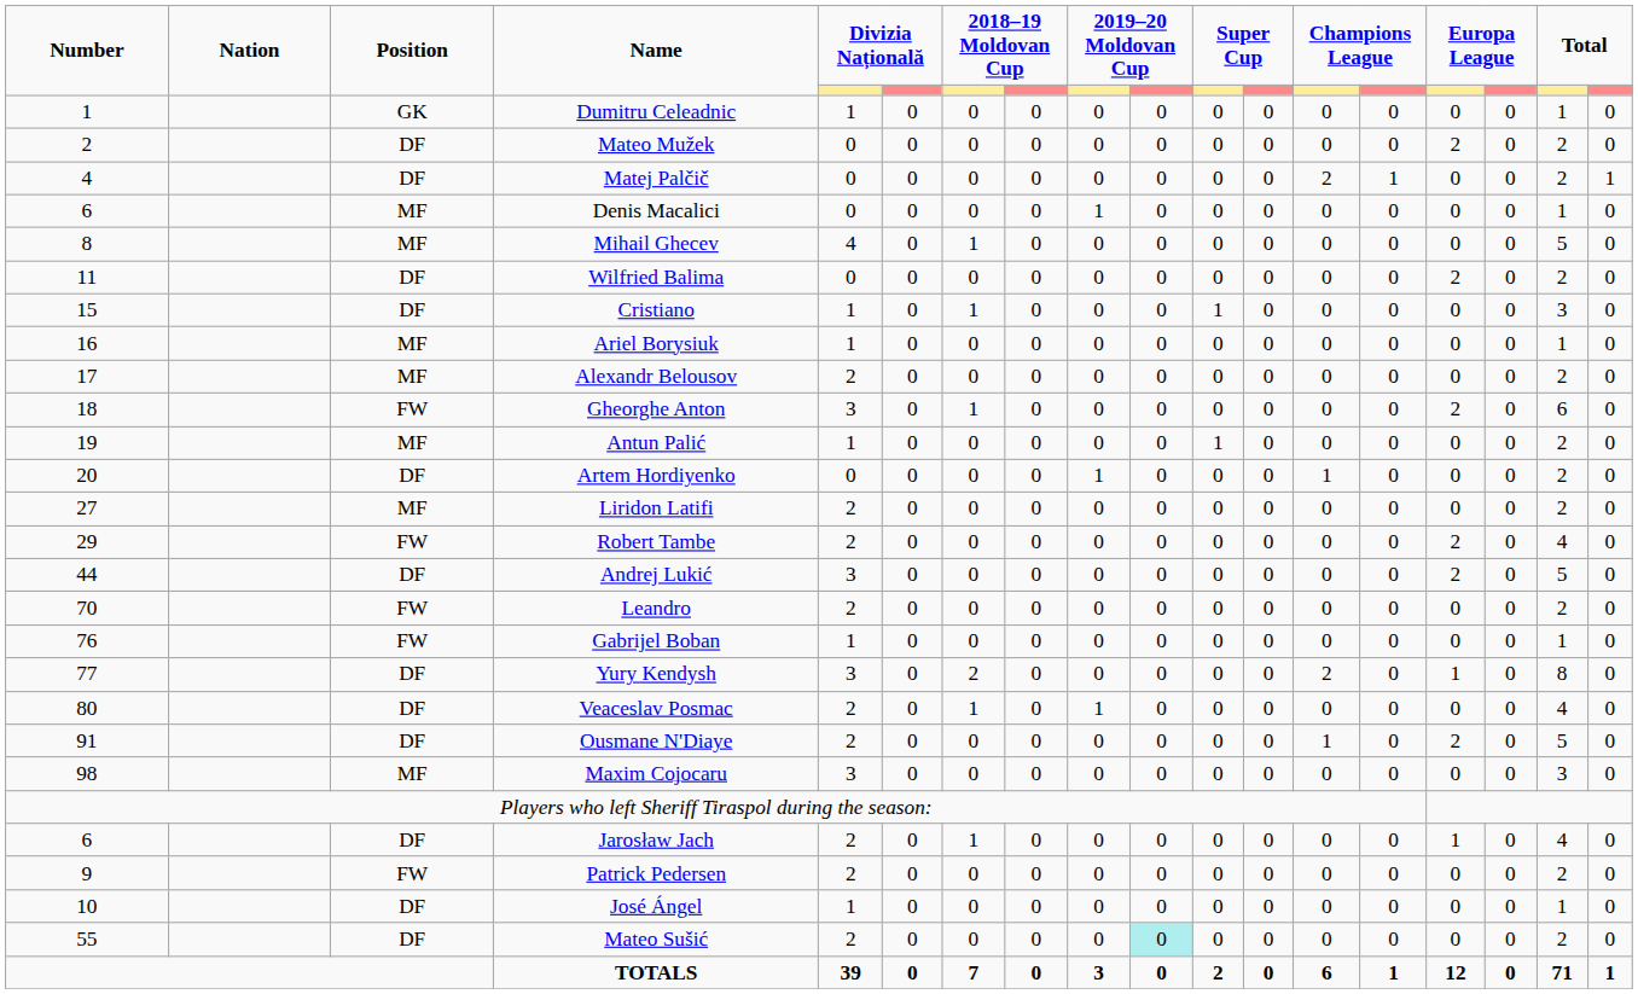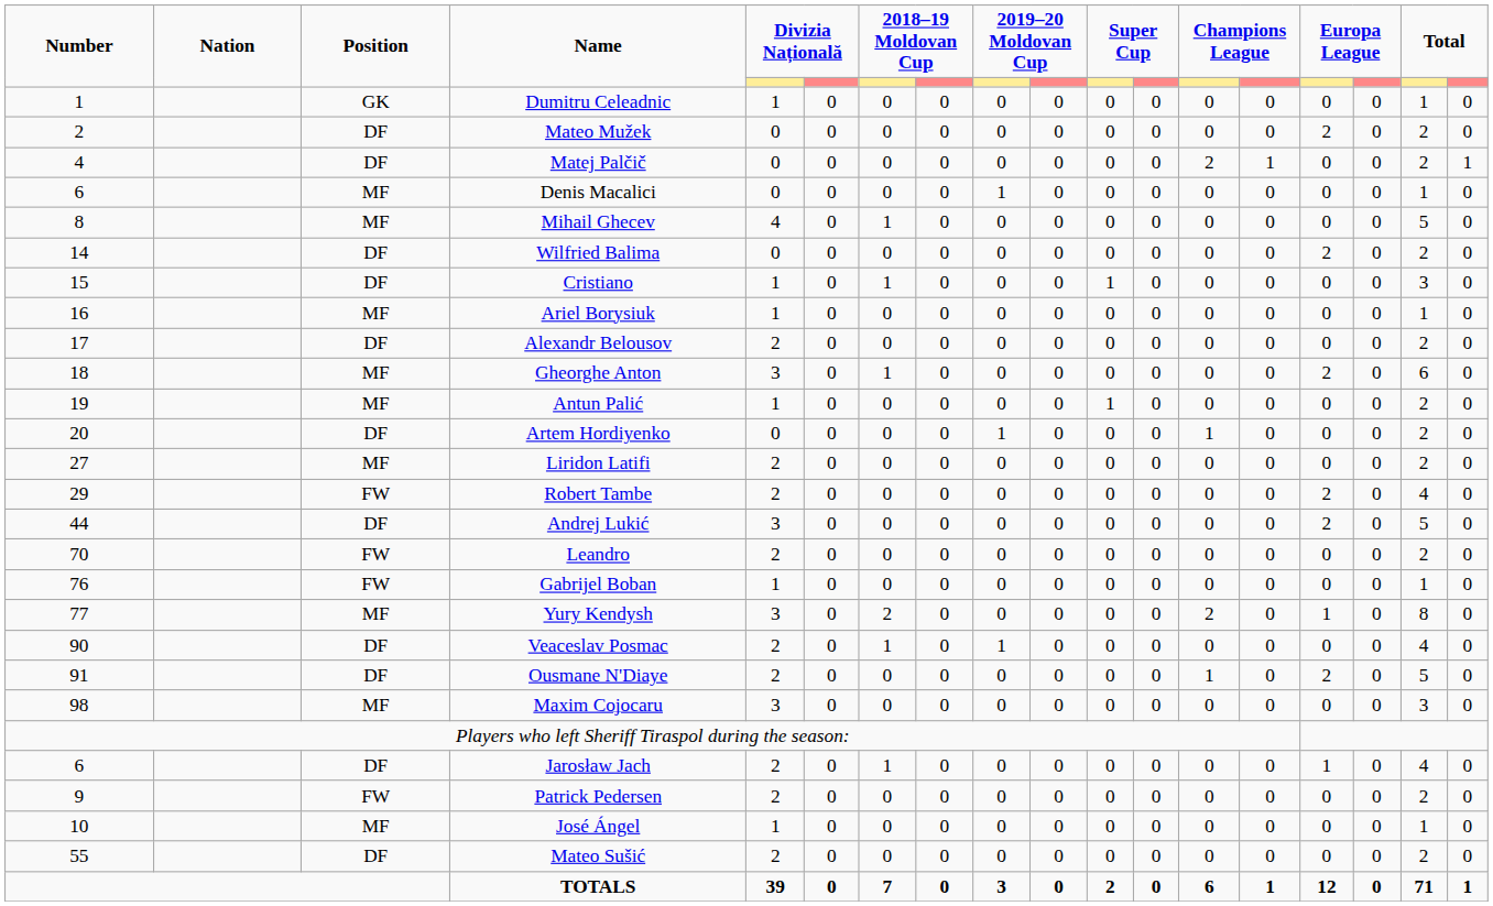 <table class="wikitable" style="font-size: 100%; text-align: center;">
 <tr>
 <td rowspan="2" width="10%" align="center"><strong>Number</strong></td>
 <td rowspan="2" width="10%" align="center"><strong>Nation</strong></td>
 <td rowspan="2" width="10%" align="center"><strong>Position</strong></td>
 <td rowspan="2" width="20%" align="center"><strong>Name</strong></td>
 <td colspan="2" align="center"><strong><a href='#'>Divizia Națională</a></strong></td>
 <td colspan="2" align="center"><strong><a href='#'>2018–19 Moldovan Cup</a></strong></td>
 <td colspan="2" align="center"><strong><a href='#'>2019–20 Moldovan Cup</a></strong></td>
 <td colspan="2" align="center"><strong><a href='#'>Super Cup</a></strong></td>
 <td colspan="2" align="center"><strong><a href='#'>Champions League</a></strong></td>
 <td colspan="2" align="center"><strong><a href='#'>Europa League</a></strong></td>
 <td colspan="2" align="center"><strong>Total</strong></td>
 </tr>
 <tr>
 <th width=60 style="background: #FFEE99"></th>
 <th width=60 style="background: #FF8888"></th>
 <th width=60 style="background: #FFEE99"></th>
 <th width=60 style="background: #FF8888"></th>
 <th width=60 style="background: #FFEE99"></th>
 <th width=60 style="background: #FF8888"></th>
 <th width=60 style="background: #FFEE99"></th>
 <th width=60 style="background: #FF8888"></th>
 <th width=60 style="background: #FFEE99"></th>
 <th width=60 style="background: #FF8888"></th>
 <th width=60 style="background: #FFEE99"></th>
 <th width=60 style="background: #FF8888"></th>
 <th width=60 style="background: #FFEE99"></th>
 <th width=60 style="background: #FF8888"></th>
 </tr>
 <tr>
 <td>1</td>
 <td></td>
 <td>GK</td>
 <td><a href='#'>Dumitru Celeadnic</a></td>
 <td>1</td>
 <td>0</td>
 <td>0</td>
 <td>0</td>
 <td>0</td>
 <td>0</td>
 <td>0</td>
 <td>0</td>
 <td>0</td>
 <td>0</td>
 <td>0</td>
 <td>0</td>
 <td>1</td>
 <td>0</td>
 </tr>
 <tr>
 <td>2</td>
 <td></td>
 <td>DF</td>
 <td><a href='#'>Mateo Mužek</a></td>
 <td>0</td>
 <td>0</td>
 <td>0</td>
 <td>0</td>
 <td>0</td>
 <td>0</td>
 <td>0</td>
 <td>0</td>
 <td>0</td>
 <td>0</td>
 <td>2</td>
 <td>0</td>
 <td>2</td>
 <td>0</td>
 </tr>
 <tr>
 <td>4</td>
 <td></td>
 <td>DF</td>
 <td><a href='#'>Matej Palčič</a></td>
 <td>0</td>
 <td>0</td>
 <td>0</td>
 <td>0</td>
 <td>0</td>
 <td>0</td>
 <td>0</td>
 <td>0</td>
 <td>2</td>
 <td>1</td>
 <td>0</td>
 <td>0</td>
 <td>2</td>
 <td>1</td>
 </tr>
 <tr>
 <td>6</td>
 <td></td>
 <td>MF</td>
 <td>Denis Macalici</td>
 <td>0</td>
 <td>0</td>
 <td>0</td>
 <td>0</td>
 <td>1</td>
 <td>0</td>
 <td>0</td>
 <td>0</td>
 <td>0</td>
 <td>0</td>
 <td>0</td>
 <td>0</td>
 <td>1</td>
 <td>0</td>
 </tr>
 <tr>
 <td>8</td>
 <td></td>
 <td>MF</td>
 <td><a href='#'>Mihail Ghecev</a></td>
 <td>4</td>
 <td>0</td>
 <td>1</td>
 <td>0</td>
 <td>0</td>
 <td>0</td>
 <td>0</td>
 <td>0</td>
 <td>0</td>
 <td>0</td>
 <td>0</td>
 <td>0</td>
 <td>5</td>
 <td>0</td>
 </tr>
 <tr>
-<td>11</td>
+<td>14</td>
 <td></td>
 <td>DF</td>
 <td><a href='#'>Wilfried Balima</a></td>
 <td>0</td>
 <td>0</td>
 <td>0</td>
 <td>0</td>
 <td>0</td>
 <td>0</td>
 <td>0</td>
 <td>0</td>
 <td>0</td>
 <td>0</td>
 <td>2</td>
 <td>0</td>
 <td>2</td>
 <td>0</td>
 </tr>
 <tr>
 <td>15</td>
 <td></td>
 <td>DF</td>
 <td><a href='#'>Cristiano</a></td>
 <td>1</td>
 <td>0</td>
 <td>1</td>
 <td>0</td>
 <td>0</td>
 <td>0</td>
 <td>1</td>
 <td>0</td>
 <td>0</td>
 <td>0</td>
 <td>0</td>
 <td>0</td>
 <td>3</td>
 <td>0</td>
 </tr>
 <tr>
 <td>16</td>
 <td></td>
 <td>MF</td>
 <td><a href='#'>Ariel Borysiuk</a></td>
 <td>1</td>
 <td>0</td>
 <td>0</td>
 <td>0</td>
 <td>0</td>
 <td>0</td>
 <td>0</td>
 <td>0</td>
 <td>0</td>
 <td>0</td>
 <td>0</td>
 <td>0</td>
 <td>1</td>
 <td>0</td>
 </tr>
 <tr>
 <td>17</td>
 <td></td>
-<td>MF</td>
+<td>DF</td>
 <td><a href='#'>Alexandr Belousov</a></td>
 <td>2</td>
 <td>0</td>
 <td>0</td>
 <td>0</td>
 <td>0</td>
 <td>0</td>
 <td>0</td>
 <td>0</td>
 <td>0</td>
 <td>0</td>
 <td>0</td>
 <td>0</td>
 <td>2</td>
 <td>0</td>
 </tr>
 <tr>
 <td>18</td>
 <td></td>
-<td>FW</td>
+<td>MF</td>
 <td><a href='#'>Gheorghe Anton</a></td>
 <td>3</td>
 <td>0</td>
 <td>1</td>
 <td>0</td>
 <td>0</td>
 <td>0</td>
 <td>0</td>
 <td>0</td>
 <td>0</td>
 <td>0</td>
 <td>2</td>
 <td>0</td>
 <td>6</td>
 <td>0</td>
 </tr>
 <tr>
 <td>19</td>
 <td></td>
 <td>MF</td>
 <td><a href='#'>Antun Palić</a></td>
 <td>1</td>
 <td>0</td>
 <td>0</td>
 <td>0</td>
 <td>0</td>
 <td>0</td>
 <td>1</td>
 <td>0</td>
 <td>0</td>
 <td>0</td>
 <td>0</td>
 <td>0</td>
 <td>2</td>
 <td>0</td>
 </tr>
 <tr>
 <td>20</td>
 <td></td>
 <td>DF</td>
 <td><a href='#'>Artem Hordiyenko</a></td>
 <td>0</td>
 <td>0</td>
 <td>0</td>
 <td>0</td>
 <td>1</td>
 <td>0</td>
 <td>0</td>
 <td>0</td>
 <td>1</td>
 <td>0</td>
 <td>0</td>
 <td>0</td>
 <td>2</td>
 <td>0</td>
 </tr>
 <tr>
 <td>27</td>
 <td></td>
 <td>MF</td>
 <td><a href='#'>Liridon Latifi</a></td>
 <td>2</td>
 <td>0</td>
 <td>0</td>
 <td>0</td>
 <td>0</td>
 <td>0</td>
 <td>0</td>
 <td>0</td>
 <td>0</td>
 <td>0</td>
 <td>0</td>
 <td>0</td>
 <td>2</td>
 <td>0</td>
 </tr>
 <tr>
 <td>29</td>
 <td></td>
 <td>FW</td>
 <td><a href='#'>Robert Tambe</a></td>
 <td>2</td>
 <td>0</td>
 <td>0</td>
 <td>0</td>
 <td>0</td>
 <td>0</td>
 <td>0</td>
 <td>0</td>
 <td>0</td>
 <td>0</td>
 <td>2</td>
 <td>0</td>
 <td>4</td>
 <td>0</td>
 </tr>
 <tr>
 <td>44</td>
 <td></td>
 <td>DF</td>
 <td><a href='#'>Andrej Lukić</a></td>
 <td>3</td>
 <td>0</td>
 <td>0</td>
 <td>0</td>
 <td>0</td>
 <td>0</td>
 <td>0</td>
 <td>0</td>
 <td>0</td>
 <td>0</td>
 <td>2</td>
 <td>0</td>
 <td>5</td>
 <td>0</td>
 </tr>
 <tr>
 <td>70</td>
 <td></td>
 <td>FW</td>
 <td><a href='#'>Leandro</a></td>
 <td>2</td>
 <td>0</td>
 <td>0</td>
 <td>0</td>
 <td>0</td>
 <td>0</td>
 <td>0</td>
 <td>0</td>
 <td>0</td>
 <td>0</td>
 <td>0</td>
 <td>0</td>
 <td>2</td>
 <td>0</td>
 </tr>
 <tr>
 <td>76</td>
 <td></td>
 <td>FW</td>
 <td><a href='#'>Gabrijel Boban</a></td>
 <td>1</td>
 <td>0</td>
 <td>0</td>
 <td>0</td>
 <td>0</td>
 <td>0</td>
 <td>0</td>
 <td>0</td>
 <td>0</td>
 <td>0</td>
 <td>0</td>
 <td>0</td>
 <td>1</td>
 <td>0</td>
 </tr>
 <tr>
 <td>77</td>
 <td></td>
-<td>DF</td>
+<td>MF</td>
 <td><a href='#'>Yury Kendysh</a></td>
 <td>3</td>
 <td>0</td>
 <td>2</td>
 <td>0</td>
 <td>0</td>
 <td>0</td>
 <td>0</td>
 <td>0</td>
 <td>2</td>
 <td>0</td>
 <td>1</td>
 <td>0</td>
 <td>8</td>
 <td>0</td>
 </tr>
 <tr>
-<td>80</td>
+<td>90</td>
 <td></td>
 <td>DF</td>
 <td><a href='#'>Veaceslav Posmac</a></td>
 <td>2</td>
 <td>0</td>
 <td>1</td>
 <td>0</td>
 <td>1</td>
 <td>0</td>
 <td>0</td>
 <td>0</td>
 <td>0</td>
 <td>0</td>
 <td>0</td>
 <td>0</td>
 <td>4</td>
 <td>0</td>
 </tr>
 <tr>
 <td>91</td>
 <td></td>
 <td>DF</td>
 <td><a href='#'>Ousmane N'Diaye</a></td>
 <td>2</td>
 <td>0</td>
 <td>0</td>
 <td>0</td>
 <td>0</td>
 <td>0</td>
 <td>0</td>
 <td>0</td>
 <td>1</td>
 <td>0</td>
 <td>2</td>
 <td>0</td>
 <td>5</td>
 <td>0</td>
 </tr>
 <tr>
 <td>98</td>
 <td></td>
 <td>MF</td>
 <td><a href='#'>Maxim Cojocaru</a></td>
 <td>3</td>
 <td>0</td>
 <td>0</td>
 <td>0</td>
 <td>0</td>
 <td>0</td>
 <td>0</td>
 <td>0</td>
 <td>0</td>
 <td>0</td>
 <td>0</td>
 <td>0</td>
 <td>3</td>
 <td>0</td>
 </tr>
 <tr>
 <td colspan="14"><em>Players who left Sheriff Tiraspol during the season:</em></td>
 </tr>
 <tr>
 <td>6</td>
 <td></td>
 <td>DF</td>
 <td><a href='#'>Jarosław Jach</a></td>
 <td>2</td>
 <td>0</td>
 <td>1</td>
 <td>0</td>
 <td>0</td>
 <td>0</td>
 <td>0</td>
 <td>0</td>
 <td>0</td>
 <td>0</td>
 <td>1</td>
 <td>0</td>
 <td>4</td>
 <td>0</td>
 </tr>
 <tr>
 <td>9</td>
 <td></td>
 <td>FW</td>
 <td><a href='#'>Patrick Pedersen</a></td>
 <td>2</td>
 <td>0</td>
 <td>0</td>
 <td>0</td>
 <td>0</td>
 <td>0</td>
 <td>0</td>
 <td>0</td>
 <td>0</td>
 <td>0</td>
 <td>0</td>
 <td>0</td>
 <td>2</td>
 <td>0</td>
 </tr>
 <tr>
 <td>10</td>
 <td></td>
-<td>DF</td>
+<td>MF</td>
 <td><a href='#'>José Ángel</a></td>
 <td>1</td>
 <td>0</td>
 <td>0</td>
 <td>0</td>
 <td>0</td>
 <td>0</td>
 <td>0</td>
 <td>0</td>
 <td>0</td>
 <td>0</td>
 <td>0</td>
 <td>0</td>
 <td>1</td>
 <td>0</td>
 </tr>
 <tr>
 <td>55</td>
 <td></td>
 <td>DF</td>
 <td><a href='#'>Mateo Sušić</a></td>
 <td>2</td>
 <td>0</td>
 <td>0</td>
 <td>0</td>
 <td>0</td>
-<td style="background: paleturquoise;">0</td>
+<td>0</td>
 <td>0</td>
 <td>0</td>
 <td>0</td>
 <td>0</td>
 <td>0</td>
 <td>0</td>
 <td>2</td>
 <td>0</td>
 </tr>
 <tr>
 <td colspan="3"></td>
 <td><strong>TOTALS</strong></td>
 <td><strong>39</strong></td>
 <td><strong>0</strong></td>
 <td><strong>7</strong></td>
 <td><strong>0</strong></td>
 <td><strong>3</strong></td>
 <td><strong>0</strong></td>
 <td><strong>2</strong></td>
 <td><strong>0</strong></td>
 <td><strong>6</strong></td>
 <td><strong>1</strong></td>
 <td><strong>12</strong></td>
 <td><strong>0</strong></td>
 <td><strong>71</strong></td>
 <td><strong>1</strong></td>
 </tr>
 </table>
